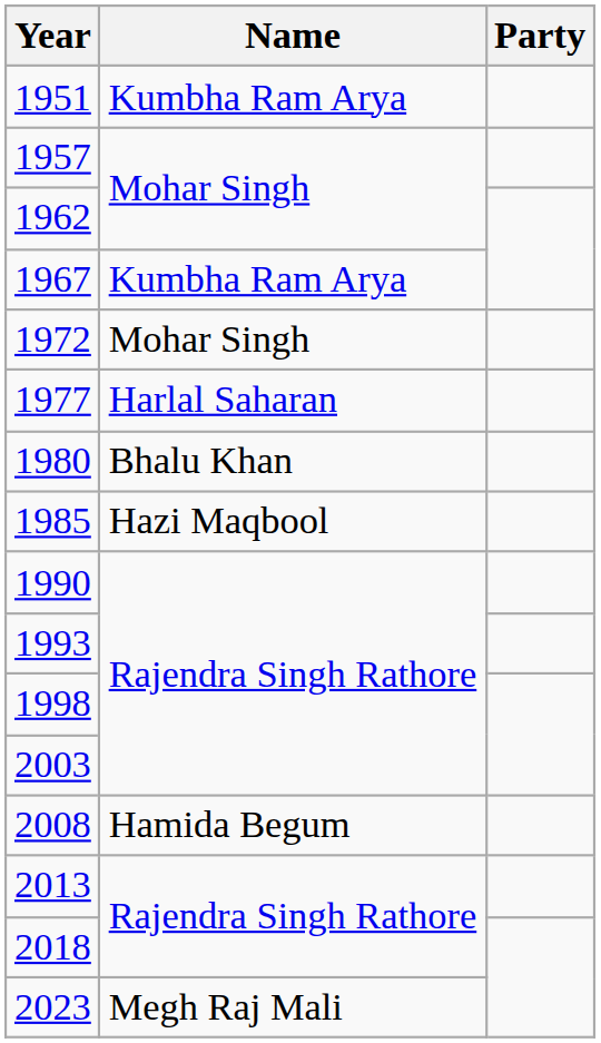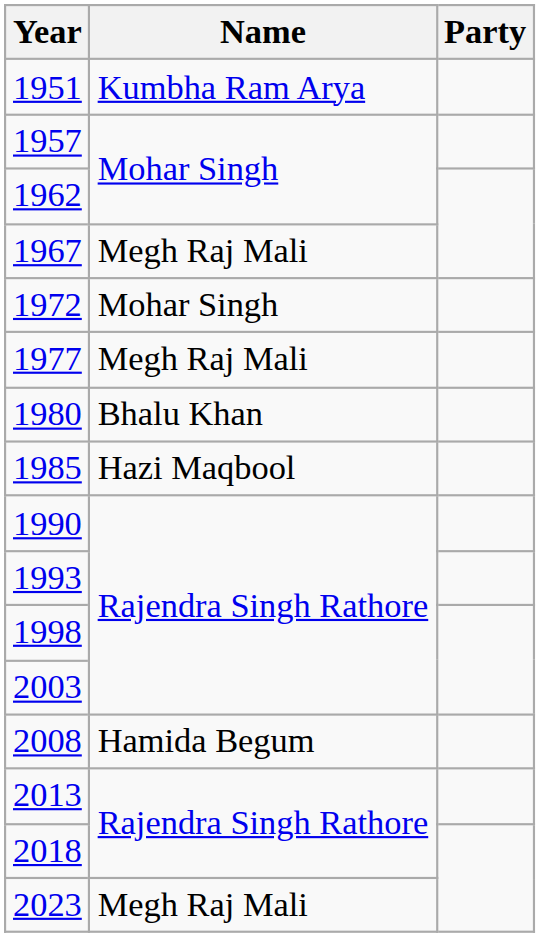 <table class="wikitable sortable">
 <tr>
 <th>Year</th>
 <th>Name</th>
 <th colspan=2>Party</th>
 </tr>
 <tr>
 <td><a href='#'>1951</a></td>
 <td><a href='#'>Kumbha Ram Arya</a></td>
 <td></td>
 </tr>
 <tr>
 <td><a href='#'>1957</a></td>
 <td rowspan=2><a href='#'>Mohar Singh</a></td>
 <td></td>
 </tr>
 <tr>
 <td><a href='#'>1962</a></td>
 </tr>
 <tr>
 <td><a href='#'>1967</a></td>
-<td><a href='#'>Kumbha Ram Arya</a></td>
+<td>Megh Raj Mali</td>
 </tr>
 <tr>
 <td><a href='#'>1972</a></td>
 <td>Mohar Singh</td>
 <td></td>
 </tr>
 <tr>
 <td><a href='#'>1977</a></td>
-<td><a href='#'>Harlal Saharan</a></td>
+<td>Megh Raj Mali</td>
 <td></td>
 </tr>
 <tr>
 <td><a href='#'>1980</a></td>
 <td>Bhalu Khan</td>
 <td></td>
 </tr>
 <tr>
 <td><a href='#'>1985</a></td>
 <td>Hazi Maqbool</td>
 <td></td>
 </tr>
 <tr>
 <td><a href='#'>1990</a></td>
 <td rowspan=4><a href='#'>Rajendra Singh Rathore</a></td>
 <td></td>
 </tr>
 <tr>
 <td><a href='#'>1993</a></td>
 <td></td>
 </tr>
 <tr>
 <td><a href='#'>1998</a></td>
 </tr>
 <tr>
 <td><a href='#'>2003</a></td>
 </tr>
 <tr>
 <td><a href='#'>2008</a></td>
 <td>Hamida Begum</td>
 <td></td>
 </tr>
 <tr>
 <td><a href='#'>2013</a></td>
 <td rowspan=2><a href='#'>Rajendra Singh Rathore</a></td>
 <td></td>
 </tr>
 <tr>
 <td><a href='#'>2018</a></td>
 </tr>
 <tr>
 <td><a href='#'>2023</a></td>
 <td>Megh Raj Mali</td>
 </tr>
 </table>
